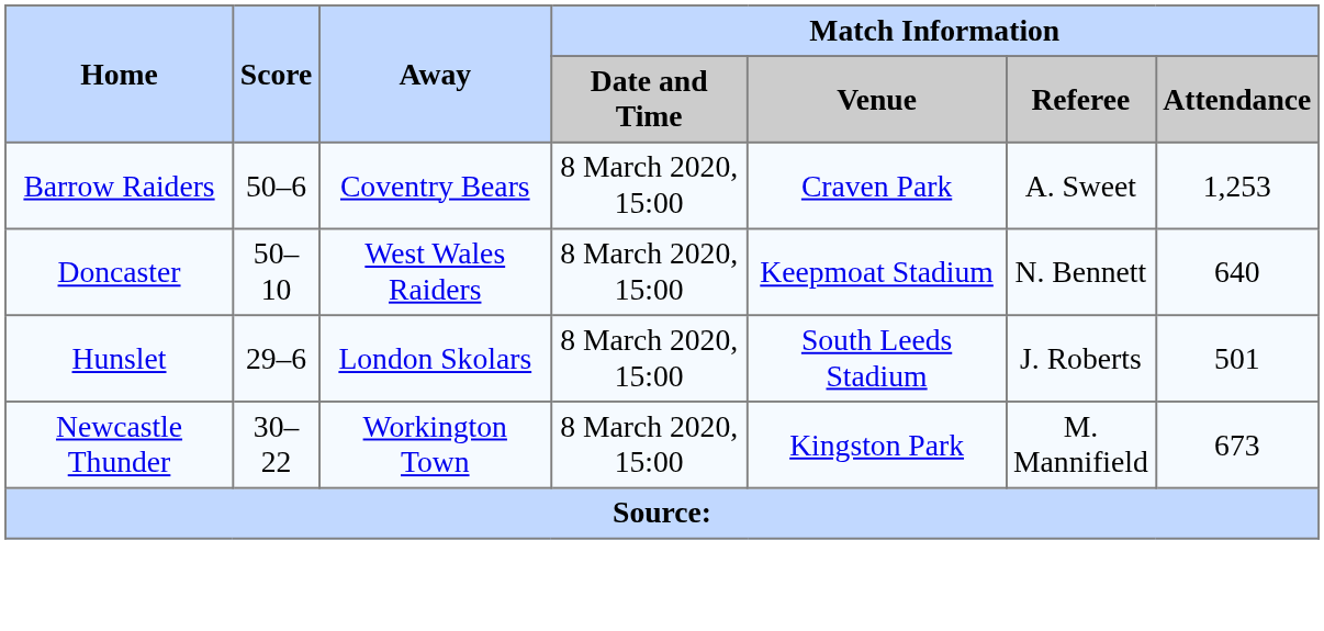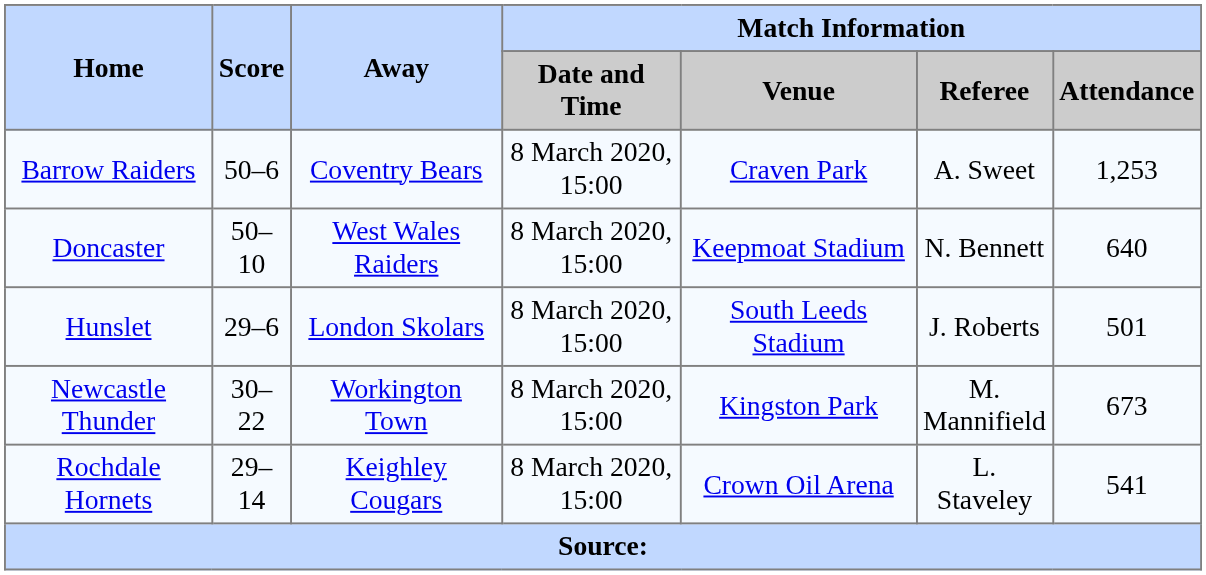 <table border=1 style="border-collapse:collapse; font-size:90%; text-align:center;" cellpadding=3 cellspacing=0 width=100%>
 <tr bgcolor=#C1D8FF>
 <th rowspan=2 width=19%>Home</th>
 <th rowspan=2 width=6%>Score</th>
 <th rowspan=2 width=19%>Away</th>
 <th colspan=4>Match Information</th>
 </tr>
 <tr bgcolor=#CCCCCC>
 <th width=17%>Date and Time</th>
 <th width=22%>Venue</th>
 <th width=10%>Referee</th>
 <th width=7%>Attendance</th>
 </tr>
 <tr bgcolor=#F5FAFF>
 <td> <a href='#'>Barrow Raiders</a></td>
 <td>50–6</td>
 <td> <a href='#'>Coventry Bears</a></td>
 <td>8 March 2020, 15:00</td>
 <td><a href='#'>Craven Park</a></td>
 <td>A. Sweet</td>
 <td>1,253</td>
 </tr>
 <tr bgcolor=#F5FAFF>
 <td> <a href='#'>Doncaster</a></td>
 <td>50–10</td>
 <td> <a href='#'>West Wales Raiders</a></td>
 <td>8 March 2020, 15:00</td>
 <td><a href='#'>Keepmoat Stadium</a></td>
 <td>N. Bennett</td>
 <td>640</td>
 </tr>
 <tr bgcolor=#F5FAFF>
 <td> <a href='#'>Hunslet</a></td>
 <td>29–6</td>
 <td> <a href='#'>London Skolars</a></td>
 <td>8 March 2020, 15:00</td>
 <td><a href='#'>South Leeds Stadium</a></td>
 <td>J. Roberts</td>
 <td>501</td>
 </tr>
 <tr bgcolor=#F5FAFF>
 <td> <a href='#'>Newcastle Thunder</a></td>
 <td>30–22</td>
 <td> <a href='#'>Workington Town</a></td>
 <td>8 March 2020, 15:00</td>
 <td><a href='#'>Kingston Park</a></td>
 <td>M. Mannifield</td>
 <td>673</td>
 </tr>
+<tr bgcolor=#F5FAFF>
+<td> <a href='#'>Rochdale Hornets</a></td>
+<td>29–14</td>
+<td> <a href='#'>Keighley Cougars</a></td>
+<td>8 March 2020, 15:00</td>
+<td><a href='#'>Crown Oil Arena</a></td>
+<td>L. Staveley</td>
+<td>541</td>
+</tr>
 <tr style="background:#c1d8ff;">
 <th colspan=7>Source:</th>
 </tr>
 </table>
